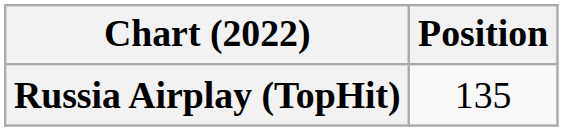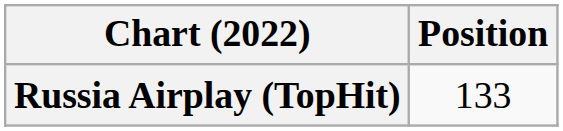 <table class="wikitable plainrowheaders" style="text-align:center;">
 <tr>
 <th scope="col">Chart (2022)</th>
 <th scope="col">Position</th>
 </tr>
 <tr>
 <th scope="row">Russia Airplay (TopHit)</th>
-<td>135</td>
+<td>133</td>
 </tr>
 </table>
